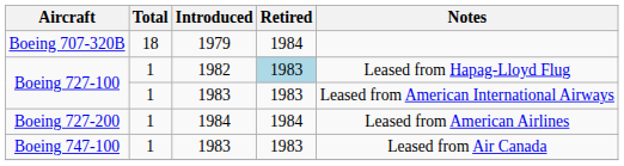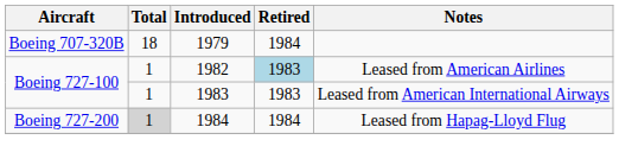 <table class="wikitable" style="margin:0.5em auto; text-align:center">
 <tr>
 <th>Aircraft</th>
 <th>Total</th>
 <th>Introduced</th>
 <th>Retired</th>
 <th>Notes</th>
 </tr>
 <tr>
 <td><a href='#'>Boeing 707-320B</a></td>
 <td>18</td>
 <td>1979</td>
 <td>1984</td>
 <td></td>
 </tr>
 <tr>
 <td rowspan=2><a href='#'>Boeing 727-100</a></td>
 <td>1</td>
 <td>1982</td>
 <td style="background: lightblue;">1983</td>
-<td>Leased from <a href='#'>Hapag-Lloyd Flug</a></td>
+<td>Leased from <a href='#'>American Airlines</a></td>
 </tr>
 <tr>
 <td>1</td>
 <td>1983</td>
 <td>1983</td>
 <td>Leased from <a href='#'>American International Airways</a></td>
 </tr>
 <tr>
 <td><a href='#'>Boeing 727-200</a></td>
-<td>1</td>
+<td style="background: lightgrey;">1</td>
 <td>1984</td>
 <td>1984</td>
-<td>Leased from <a href='#'>American Airlines</a></td>
-</tr>
-<tr>
-<td><a href='#'>Boeing 747-100</a></td>
-<td>1</td>
-<td>1983</td>
-<td>1983</td>
-<td>Leased from <a href='#'>Air Canada</a></td>
+<td>Leased from <a href='#'>Hapag-Lloyd Flug</a></td>
 </tr>
 <tr>
 </tr>
 </table>
